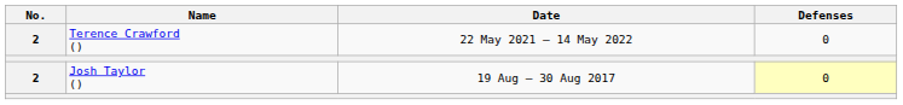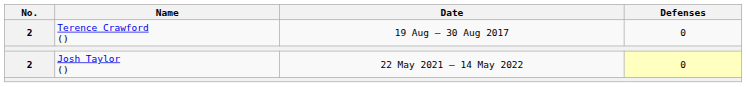 <table class="wikitable sortable" style="width:80%">
 <tr>
 <th>No.</th>
 <th>Name</th>
 <th>Date</th>
 <th>Defenses</th>
 </tr>
 <tr align=center>
 <th>2</th>
 <td align=left><a href='#'>Terence Crawford</a><br>()</td>
-<td>22 May 2021 – 14 May 2022</td>
+<td>19 Aug – 30 Aug 2017</td>
 <td>0</td>
 </tr>
 <tr align=center>
 <th colspan=4></th>
 </tr>
 <tr align=center>
 <th>2</th>
 <td align=left><a href='#'>Josh Taylor</a><br>()</td>
-<td>19 Aug – 30 Aug 2017</td>
+<td>22 May 2021 – 14 May 2022</td>
 <td style="background:#ffffbf;">0</td>
 </tr>
 <tr>
 <th colspan=4></th>
 </tr>
 </table>
